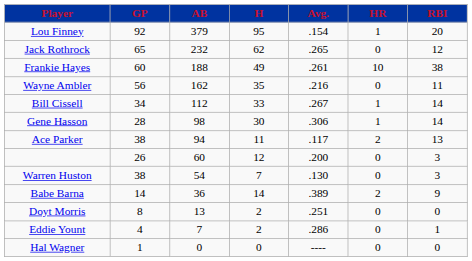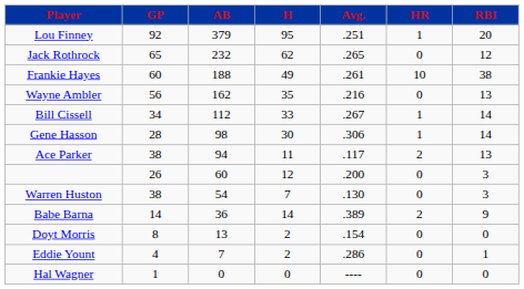 <table class="wikitable sortable">
 <tr>
 <th style="background:#0033A0;color:#C8102E;" width="16%">Player</th>
 <th style="background:#0033A0;color:#C8102E;" width="9%">GP</th>
 <th style="background:#0033A0;color:#C8102E;" width="9%">AB</th>
 <th style="background:#0033A0;color:#C8102E;" width="9%">H</th>
 <th style="background:#0033A0;color:#C8102E;" width="9%">Avg.</th>
 <th style="background:#0033A0;color:#C8102E;" width="9%">HR</th>
 <th style="background:#0033A0;color:#C8102E;" width="9%">RBI</th>
 </tr>
 <tr align="center">
 <td><a href='#'>Lou Finney</a></td>
 <td>92</td>
 <td>379</td>
 <td>95</td>
-<td>.154</td>
+<td>.251</td>
 <td>1</td>
 <td>20</td>
 </tr>
 <tr align=center>
 <td><a href='#'>Jack Rothrock</a></td>
 <td>65</td>
 <td>232</td>
 <td>62</td>
 <td>.265</td>
 <td>0</td>
 <td>12</td>
 </tr>
 <tr align=center>
 <td><a href='#'>Frankie Hayes</a></td>
 <td>60</td>
 <td>188</td>
 <td>49</td>
 <td>.261</td>
 <td>10</td>
 <td>38</td>
 </tr>
 <tr align=center>
 <td><a href='#'>Wayne Ambler</a></td>
 <td>56</td>
 <td>162</td>
 <td>35</td>
 <td>.216</td>
 <td>0</td>
-<td>11</td>
+<td>13</td>
 </tr>
 <tr align=center>
 <td><a href='#'>Bill Cissell</a></td>
 <td>34</td>
 <td>112</td>
 <td>33</td>
 <td>.267</td>
 <td>1</td>
 <td>14</td>
 </tr>
 <tr align=center>
 <td><a href='#'>Gene Hasson</a></td>
 <td>28</td>
 <td>98</td>
 <td>30</td>
 <td>.306</td>
 <td>1</td>
 <td>14</td>
 </tr>
 <tr align=center>
 <td><a href='#'>Ace Parker</a></td>
 <td>38</td>
 <td>94</td>
 <td>11</td>
 <td>.117</td>
 <td>2</td>
 <td>13</td>
 </tr>
 <tr align=center>
 <td></td>
 <td>26</td>
 <td>60</td>
 <td>12</td>
 <td>.200</td>
 <td>0</td>
 <td>3</td>
 </tr>
 <tr align="center">
 <td><a href='#'>Warren Huston</a></td>
 <td>38</td>
 <td>54</td>
 <td>7</td>
 <td>.130</td>
 <td>0</td>
 <td>3</td>
 </tr>
 <tr align=center>
 <td><a href='#'>Babe Barna</a></td>
 <td>14</td>
 <td>36</td>
 <td>14</td>
 <td>.389</td>
 <td>2</td>
 <td>9</td>
 </tr>
 <tr align=center>
 <td><a href='#'>Doyt Morris</a></td>
 <td>8</td>
 <td>13</td>
 <td>2</td>
-<td>.251</td>
+<td>.154</td>
 <td>0</td>
 <td>0</td>
 </tr>
 <tr align=center>
 <td><a href='#'>Eddie Yount</a></td>
 <td>4</td>
 <td>7</td>
 <td>2</td>
 <td>.286</td>
 <td>0</td>
 <td>1</td>
 </tr>
 <tr align=center>
 <td><a href='#'>Hal Wagner</a></td>
 <td>1</td>
 <td>0</td>
 <td>0</td>
 <td>----</td>
 <td>0</td>
 <td>0</td>
 </tr>
 </table>
